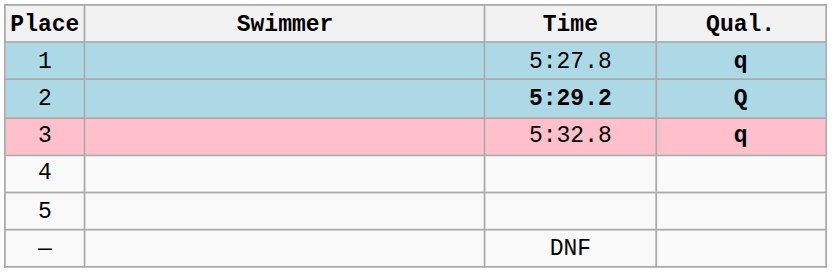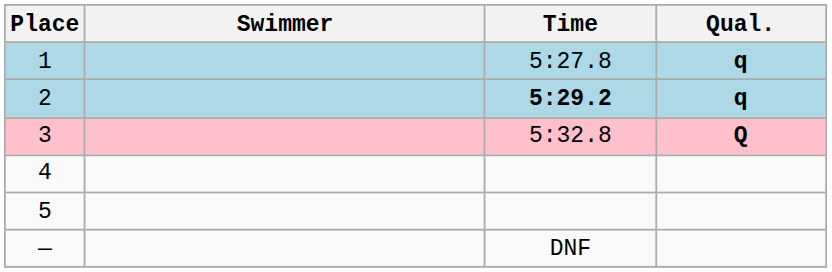 <table class=wikitable style="text-align:center">
 <tr>
 <th>Place</th>
 <th width=220>Swimmer</th>
 <th width=90>Time</th>
 <th width=90>Qual.</th>
 </tr>
 <tr bgcolor=lightblue>
 <td>1</td>
 <td align=left></td>
 <td>5:27.8</td>
 <td><strong>q</strong></td>
 </tr>
 <tr bgcolor=lightblue>
 <td>2</td>
 <td align=left></td>
 <td><strong>5:29.2</strong></td>
-<td><strong>Q</strong></td>
+<td><strong>q</strong></td>
 </tr>
 <tr bgcolor=pink>
 <td>3</td>
 <td align=left></td>
 <td>5:32.8</td>
-<td><strong>q</strong></td>
+<td><strong>Q</strong></td>
 </tr>
 <tr>
 <td>4</td>
 <td align=left></td>
 <td></td>
 <td></td>
 </tr>
 <tr>
 <td>5</td>
 <td align=left></td>
 <td></td>
 <td></td>
 </tr>
 <tr>
 <td>—</td>
 <td align=left></td>
 <td>DNF</td>
 <td></td>
 </tr>
 </table>
